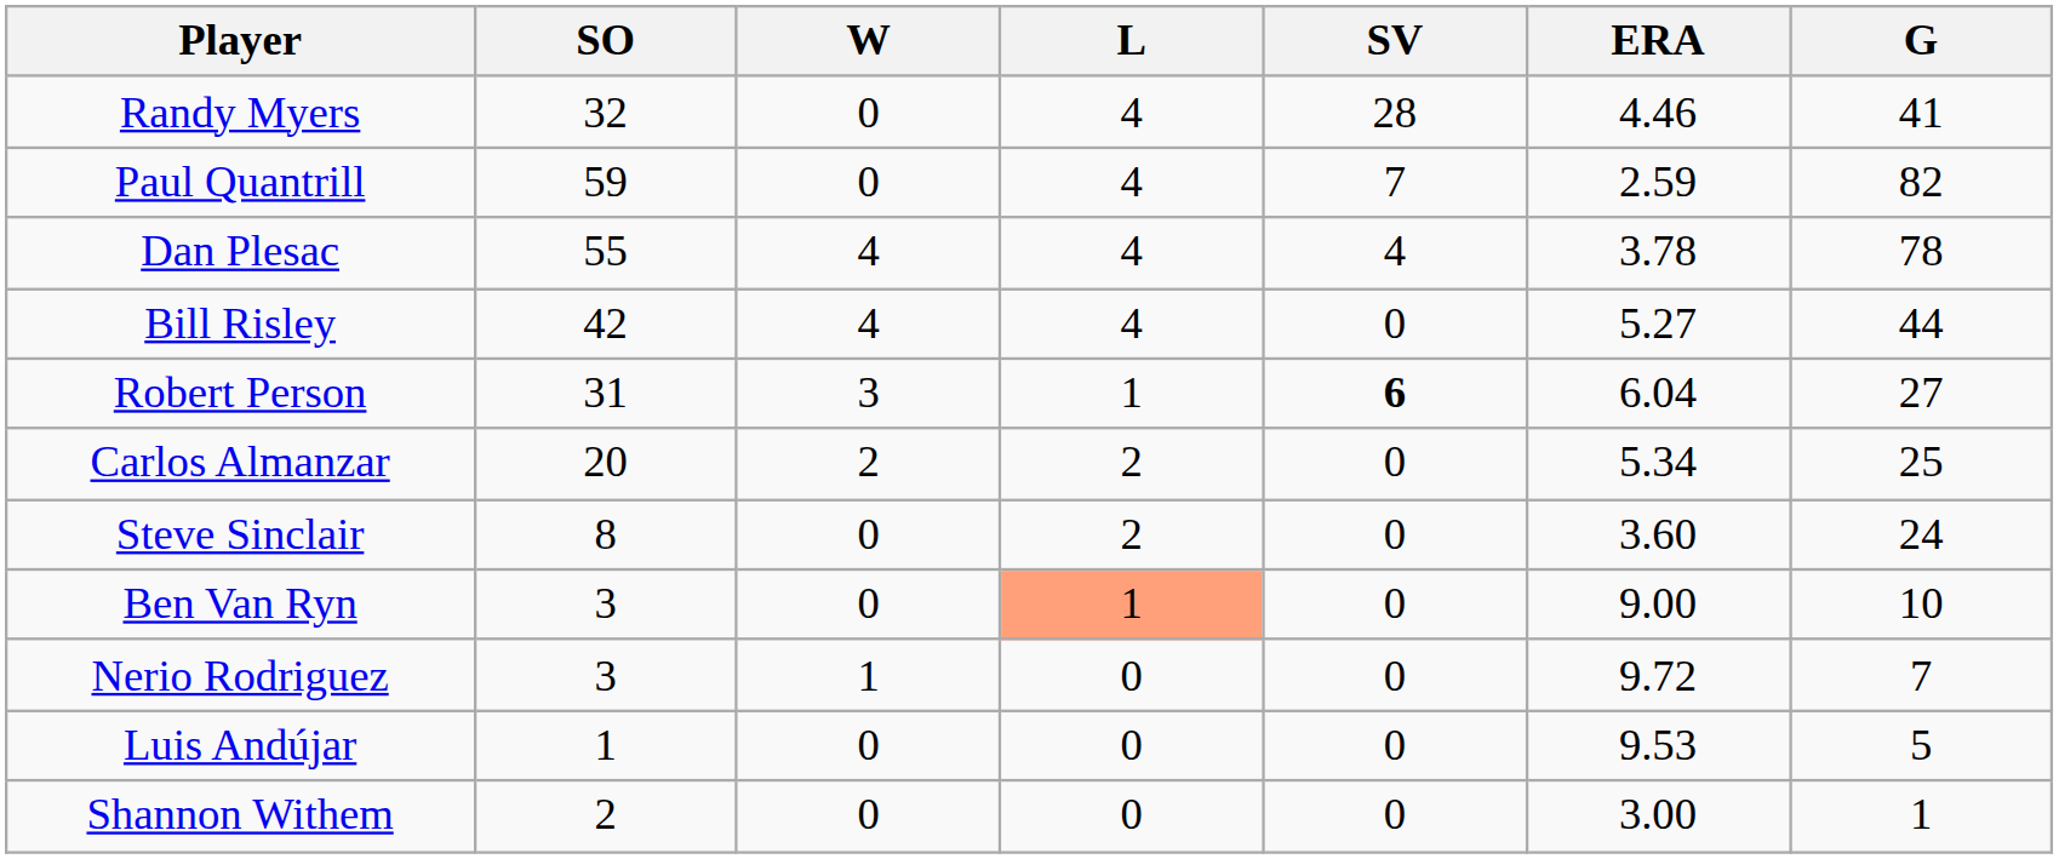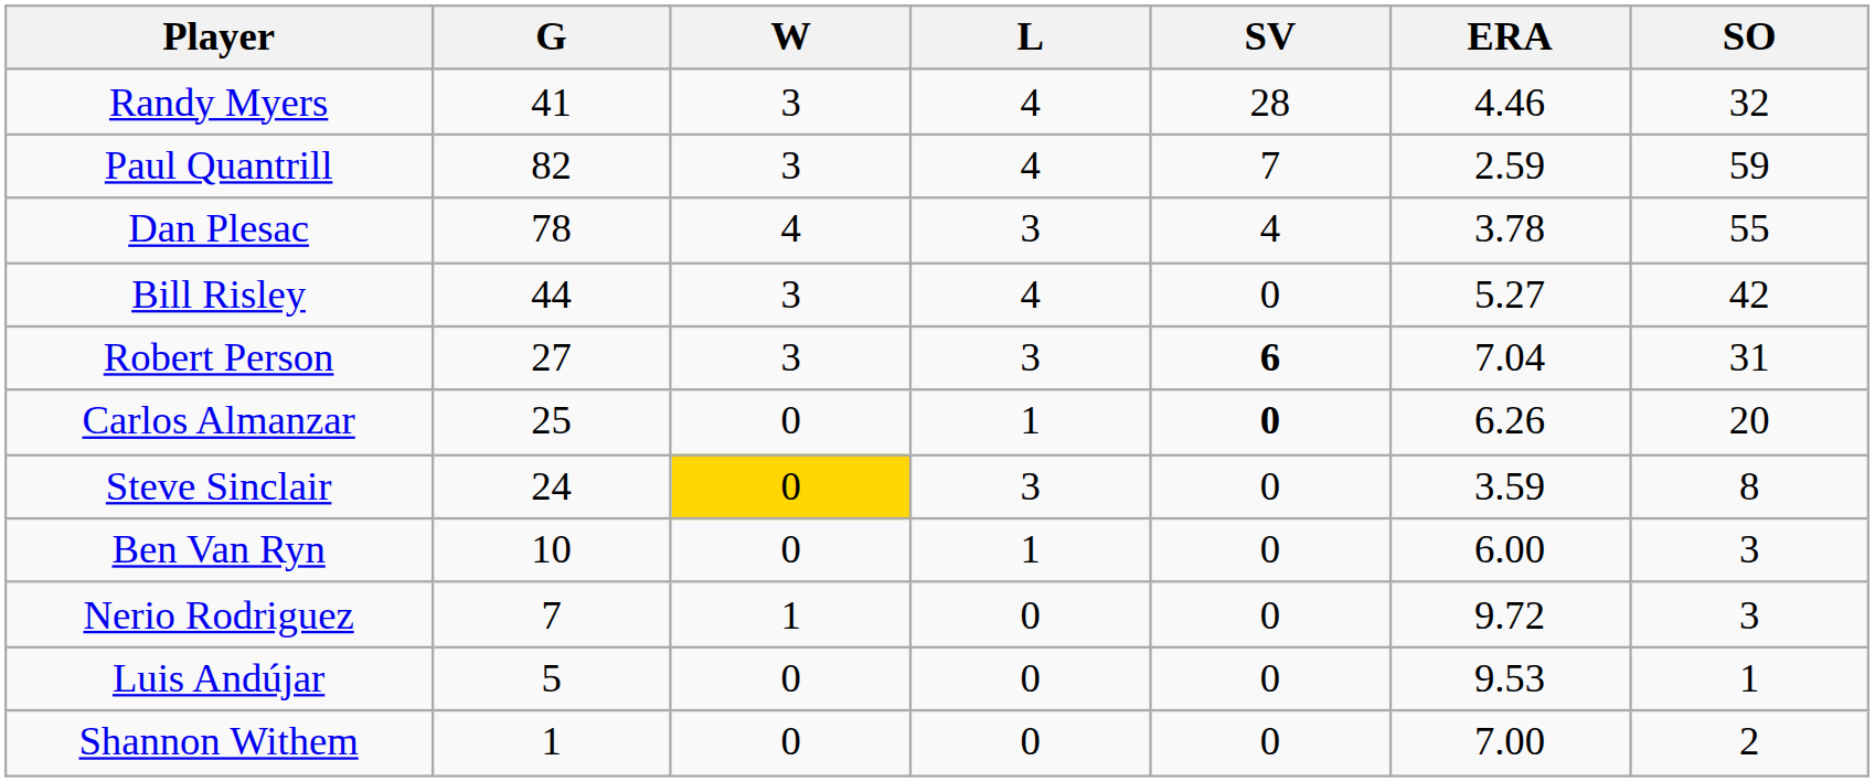 <table class="wikitable sortable">
 <tr>
 <th bgcolor="#DDDDFF" width="16%">Player</th>
-<th bgcolor="#DDDDFF" width="9%">SO</th>
+<th bgcolor="#DDDDFF" width="9%">G</th>
 <th bgcolor="#DDDDFF" width="9%">W</th>
 <th bgcolor="#DDDDFF" width="9%">L</th>
 <th bgcolor="#DDDDFF" width="9%">SV</th>
 <th bgcolor="#DDDDFF" width="9%">ERA</th>
-<th bgcolor="#DDDDFF" width="9%">G</th>
+<th bgcolor="#DDDDFF" width="9%">SO</th>
 </tr>
 <tr align="center">
 <td><a href='#'>Randy Myers</a></td>
-<td>32</td>
-<td>0</td>
+<td>41</td>
+<td>3</td>
 <td>4</td>
 <td>28</td>
 <td>4.46</td>
-<td>41</td>
+<td>32</td>
 </tr>
 <tr align=center>
 <td><a href='#'>Paul Quantrill</a></td>
-<td>59</td>
-<td>0</td>
+<td>82</td>
+<td>3</td>
 <td>4</td>
 <td>7</td>
 <td>2.59</td>
-<td>82</td>
+<td>59</td>
 </tr>
 <tr align=center>
 <td><a href='#'>Dan Plesac</a></td>
-<td>55</td>
+<td>78</td>
 <td>4</td>
-<td>4</td>
+<td>3</td>
 <td>4</td>
 <td>3.78</td>
-<td>78</td>
+<td>55</td>
 </tr>
 <tr align=center>
 <td><a href='#'>Bill Risley</a></td>
-<td>42</td>
-<td>4</td>
+<td>44</td>
+<td>3</td>
 <td>4</td>
 <td>0</td>
 <td>5.27</td>
-<td>44</td>
+<td>42</td>
 </tr>
 <tr align=center>
 <td><a href='#'>Robert Person</a></td>
+<td>27</td>
+<td>3</td>
+<td>3</td>
+<td><strong>6</strong></td>
+<td>7.04</td>
 <td>31</td>
-<td>3</td>
-<td>1</td>
-<td><strong>6</strong></td>
-<td>6.04</td>
-<td>27</td>
 </tr>
 <tr align=center>
 <td><a href='#'>Carlos Almanzar</a></td>
+<td>25</td>
+<td>0</td>
+<td>1</td>
+<td><strong>0</strong></td>
+<td>6.26</td>
 <td>20</td>
-<td>2</td>
-<td>2</td>
-<td>0</td>
-<td>5.34</td>
-<td>25</td>
 </tr>
 <tr align=center>
 <td><a href='#'>Steve Sinclair</a></td>
+<td>24</td>
+<td style="background: gold;">0</td>
+<td>3</td>
+<td>0</td>
+<td>3.59</td>
 <td>8</td>
-<td>0</td>
-<td>2</td>
-<td>0</td>
-<td>3.60</td>
-<td>24</td>
 </tr>
 <tr align=center>
 <td><a href='#'>Ben Van Ryn</a></td>
+<td>10</td>
+<td>0</td>
+<td>1</td>
+<td>0</td>
+<td>6.00</td>
 <td>3</td>
-<td>0</td>
-<td style="background: lightsalmon;">1</td>
-<td>0</td>
-<td>9.00</td>
-<td>10</td>
 </tr>
 <tr align=center>
 <td><a href='#'>Nerio Rodriguez</a></td>
-<td>3</td>
+<td>7</td>
 <td>1</td>
 <td>0</td>
 <td>0</td>
 <td>9.72</td>
-<td>7</td>
+<td>3</td>
 </tr>
 <tr align=center>
 <td><a href='#'>Luis Andújar</a></td>
+<td>5</td>
+<td>0</td>
+<td>0</td>
+<td>0</td>
+<td>9.53</td>
+<td>1</td>
+</tr>
+<tr align=center>
+<td><a href='#'>Shannon Withem</a></td>
 <td>1</td>
 <td>0</td>
 <td>0</td>
 <td>0</td>
-<td>9.53</td>
-<td>5</td>
-</tr>
-<tr align=center>
-<td><a href='#'>Shannon Withem</a></td>
+<td>7.00</td>
 <td>2</td>
-<td>0</td>
-<td>0</td>
-<td>0</td>
-<td>3.00</td>
-<td>1</td>
 </tr>
 </table>
